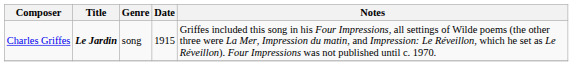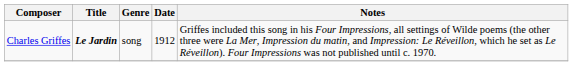 <table class="wikitable sortable" style="text-align: left">
 <tr>
 <th>Composer</th>
 <th>Title</th>
 <th>Genre</th>
 <th>Date</th>
 <th>Notes</th>
 </tr>
 <tr>
 <td><a href='#'>Charles Griffes</a></td>
 <td><strong><em>Le Jardin</em></strong></td>
 <td>song</td>
-<td>1915</td>
+<td>1912</td>
 <td>Griffes included this song in his <em>Four Impressions</em>, all settings of Wilde poems (the other three were <em>La Mer</em>, <em>Impression du matin</em>, and <em>Impression: Le Réveillon</em>, which he set as <em>Le Réveillon</em>). <em>Four Impressions</em> was not published until c. 1970.</td>
 </tr>
 <tr>
 </tr>
 </table>
